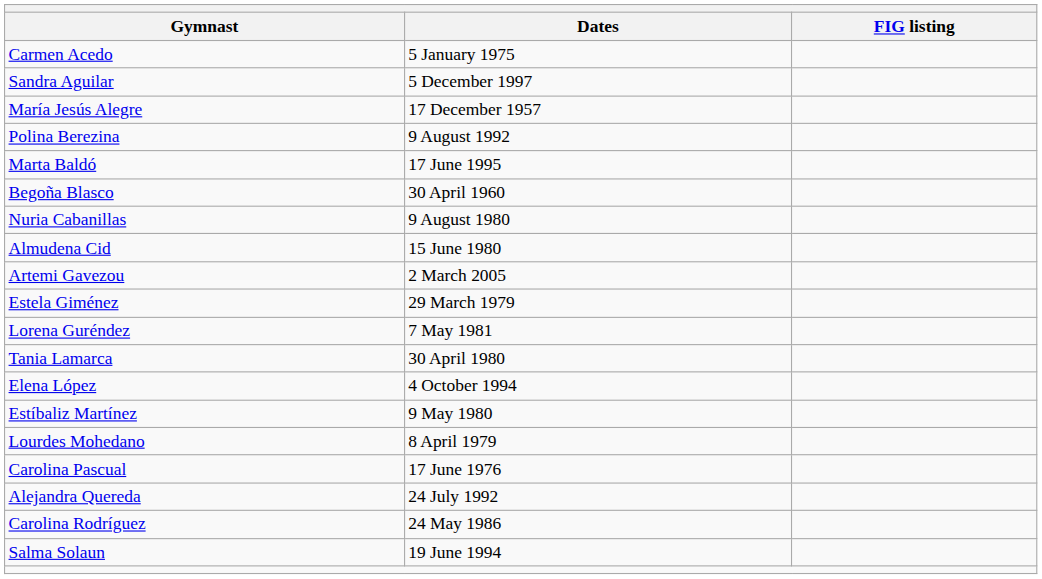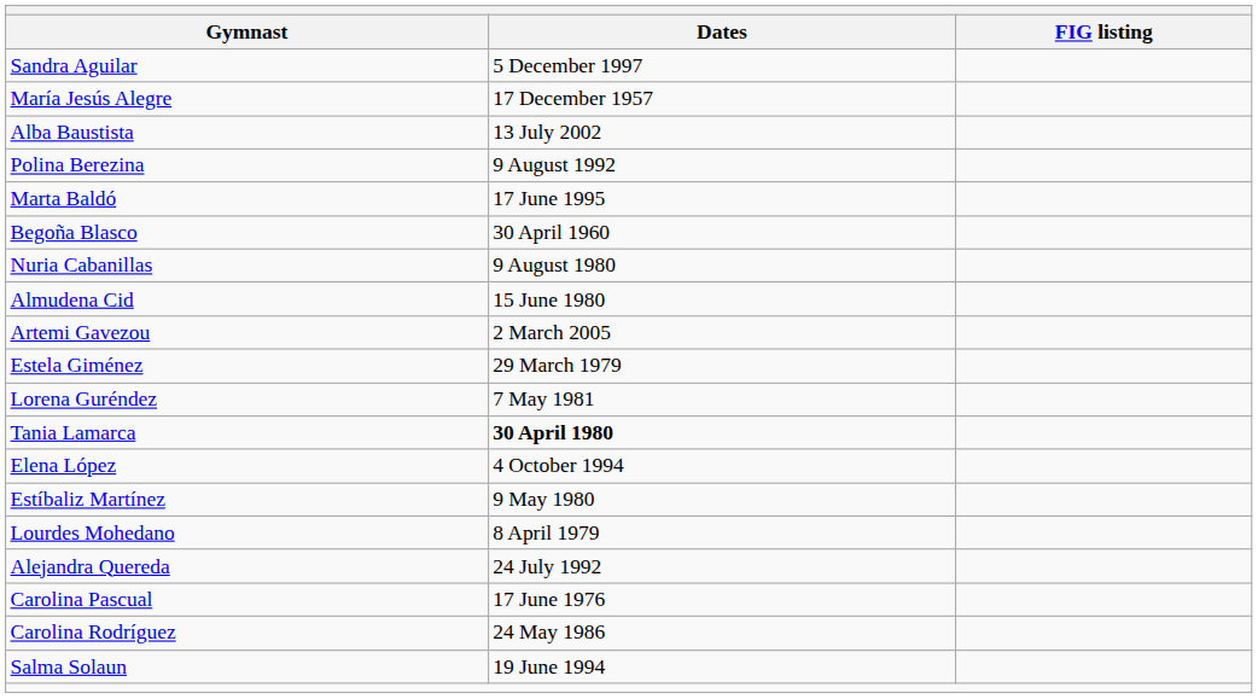 <table class="wikitable mw-collapsible mw-collapsed" width="75%">
 <tr>
 <th colspan="3"></th>
 </tr>
 <tr>
 <th>Gymnast</th>
 <th>Dates</th>
 <th><a href='#'>FIG</a> listing</th>
 </tr>
 <tr>
-<td><a href='#'>Carmen Acedo</a></td>
-<td>5 January 1975</td>
-<td></td>
-</tr>
-<tr>
 <td><a href='#'>Sandra Aguilar</a></td>
 <td>5 December 1997</td>
 <td></td>
 </tr>
 <tr>
 <td><a href='#'>María Jesús Alegre</a></td>
 <td>17 December 1957</td>
+<td></td>
+</tr>
+<tr>
+<td><a href='#'>Alba Baustista</a></td>
+<td>13 July 2002</td>
 <td></td>
 </tr>
 <tr>
 <td><a href='#'>Polina Berezina</a></td>
 <td>9 August 1992</td>
 <td></td>
 </tr>
 <tr>
 <td><a href='#'>Marta Baldó</a></td>
 <td>17 June 1995</td>
 <td></td>
 </tr>
 <tr>
 <td><a href='#'>Begoña Blasco</a></td>
 <td>30 April 1960</td>
 <td></td>
 </tr>
 <tr>
 <td><a href='#'>Nuria Cabanillas</a></td>
 <td>9 August 1980</td>
 <td></td>
 </tr>
 <tr>
 <td><a href='#'>Almudena Cid</a></td>
 <td>15 June 1980</td>
 <td></td>
 </tr>
 <tr>
 <td><a href='#'>Artemi Gavezou</a></td>
 <td>2 March 2005</td>
 <td></td>
 </tr>
 <tr>
 <td><a href='#'>Estela Giménez</a></td>
 <td>29 March 1979</td>
 <td></td>
 </tr>
 <tr>
 <td><a href='#'>Lorena Guréndez</a></td>
 <td>7 May 1981</td>
 <td></td>
 </tr>
 <tr>
 <td><a href='#'>Tania Lamarca</a></td>
-<td>30 April 1980</td>
+<td><strong>30 April 1980</strong></td>
 <td></td>
 </tr>
 <tr>
 <td><a href='#'>Elena López</a></td>
 <td>4 October 1994</td>
 <td></td>
 </tr>
 <tr>
 <td><a href='#'>Estíbaliz Martínez</a></td>
 <td>9 May 1980</td>
 <td></td>
 </tr>
 <tr>
 <td><a href='#'>Lourdes Mohedano</a></td>
 <td>8 April 1979</td>
 <td></td>
 </tr>
 <tr>
-<td><a href='#'>Carolina Pascual</a></td>
-<td>17 June 1976</td>
+<td><a href='#'>Alejandra Quereda</a></td>
+<td>24 July 1992</td>
 <td></td>
 </tr>
 <tr>
-<td><a href='#'>Alejandra Quereda</a></td>
-<td>24 July 1992</td>
+<td><a href='#'>Carolina Pascual</a></td>
+<td>17 June 1976</td>
 <td></td>
 </tr>
 <tr>
 <td><a href='#'>Carolina Rodríguez</a></td>
 <td>24 May 1986</td>
 <td></td>
 </tr>
 <tr>
 <td><a href='#'>Salma Solaun</a></td>
 <td>19 June 1994</td>
 <td></td>
 </tr>
 <tr>
 <td colspan="3"></td>
 </tr>
 </table>
